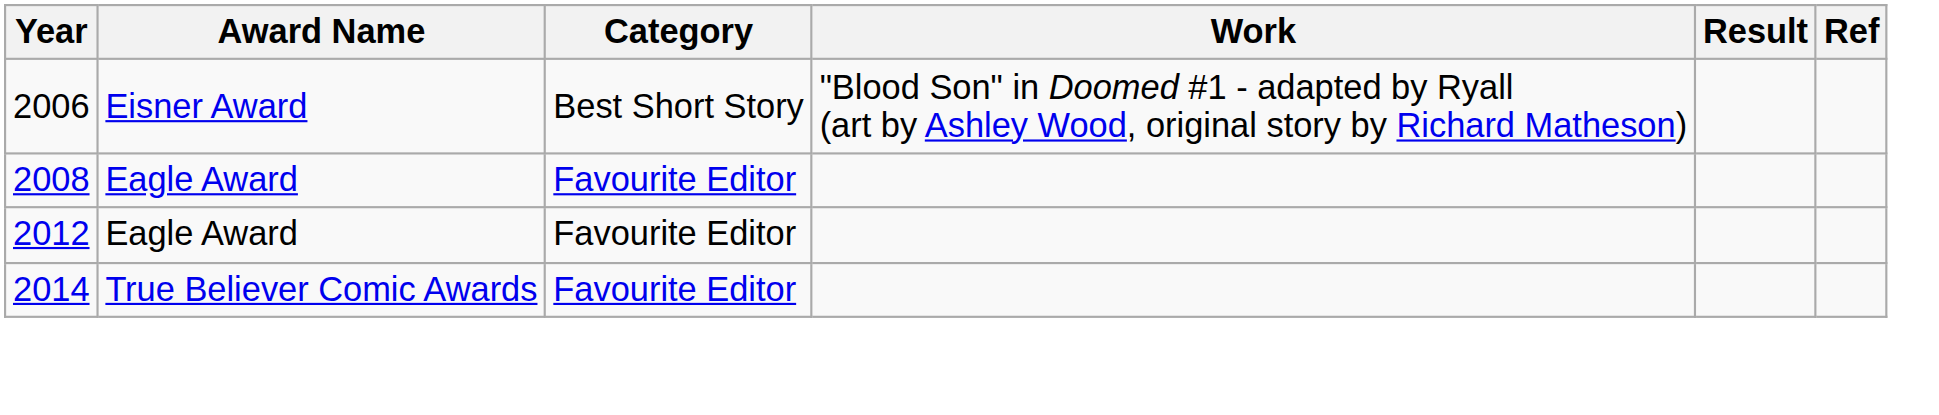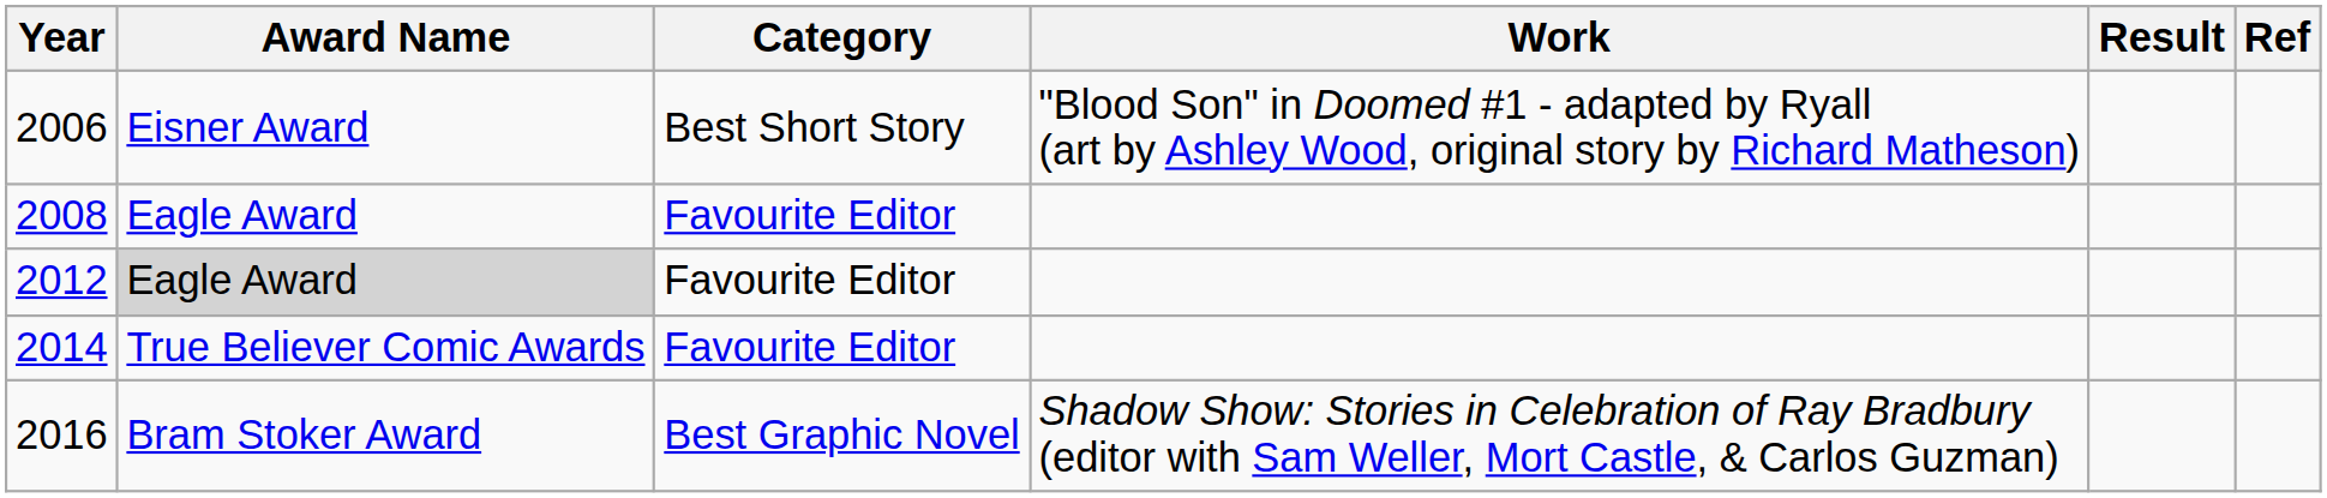 <table class="wikitable">
 <tr>
 <th>Year</th>
 <th><strong>Award Name</strong></th>
 <th><strong>Category</strong></th>
 <th><strong>Work</strong></th>
 <th><strong>Result</strong></th>
 <th><strong>Ref</strong></th>
 </tr>
 <tr>
 <td>2006</td>
 <td><a href='#'>Eisner Award</a></td>
 <td>Best Short Story</td>
 <td>"Blood Son" in <em>Doomed</em> #1 - adapted by Ryall<br>(art by <a href='#'>Ashley Wood</a>, original story by <a href='#'>Richard Matheson</a>)</td>
 <td></td>
 <td></td>
 </tr>
 <tr>
 <td><a href='#'>2008</a></td>
 <td><a href='#'>Eagle Award</a></td>
 <td><a href='#'>Favourite Editor</a></td>
 <td></td>
 <td></td>
 <td></td>
 </tr>
 <tr>
 <td><a href='#'>2012</a></td>
-<td>Eagle Award</td>
+<td style="background: lightgrey;">Eagle Award</td>
 <td>Favourite Editor</td>
 <td></td>
 <td></td>
 <td></td>
 </tr>
 <tr>
 <td><a href='#'>2014</a></td>
 <td><a href='#'>True Believer Comic Awards</a></td>
 <td><a href='#'>Favourite Editor</a></td>
 <td></td>
 <td></td>
 <td></td>
 </tr>
+<tr>
+<td>2016</td>
+<td><a href='#'>Bram Stoker Award</a></td>
+<td><a href='#'>Best Graphic Novel</a></td>
+<td><em>Shadow Show: Stories in Celebration of Ray Bradbury</em><br>(editor with <a href='#'>Sam Weller</a>, <a href='#'>Mort Castle</a>, & Carlos Guzman)</td>
+<td></td>
+<td></td>
+</tr>
 </table>
